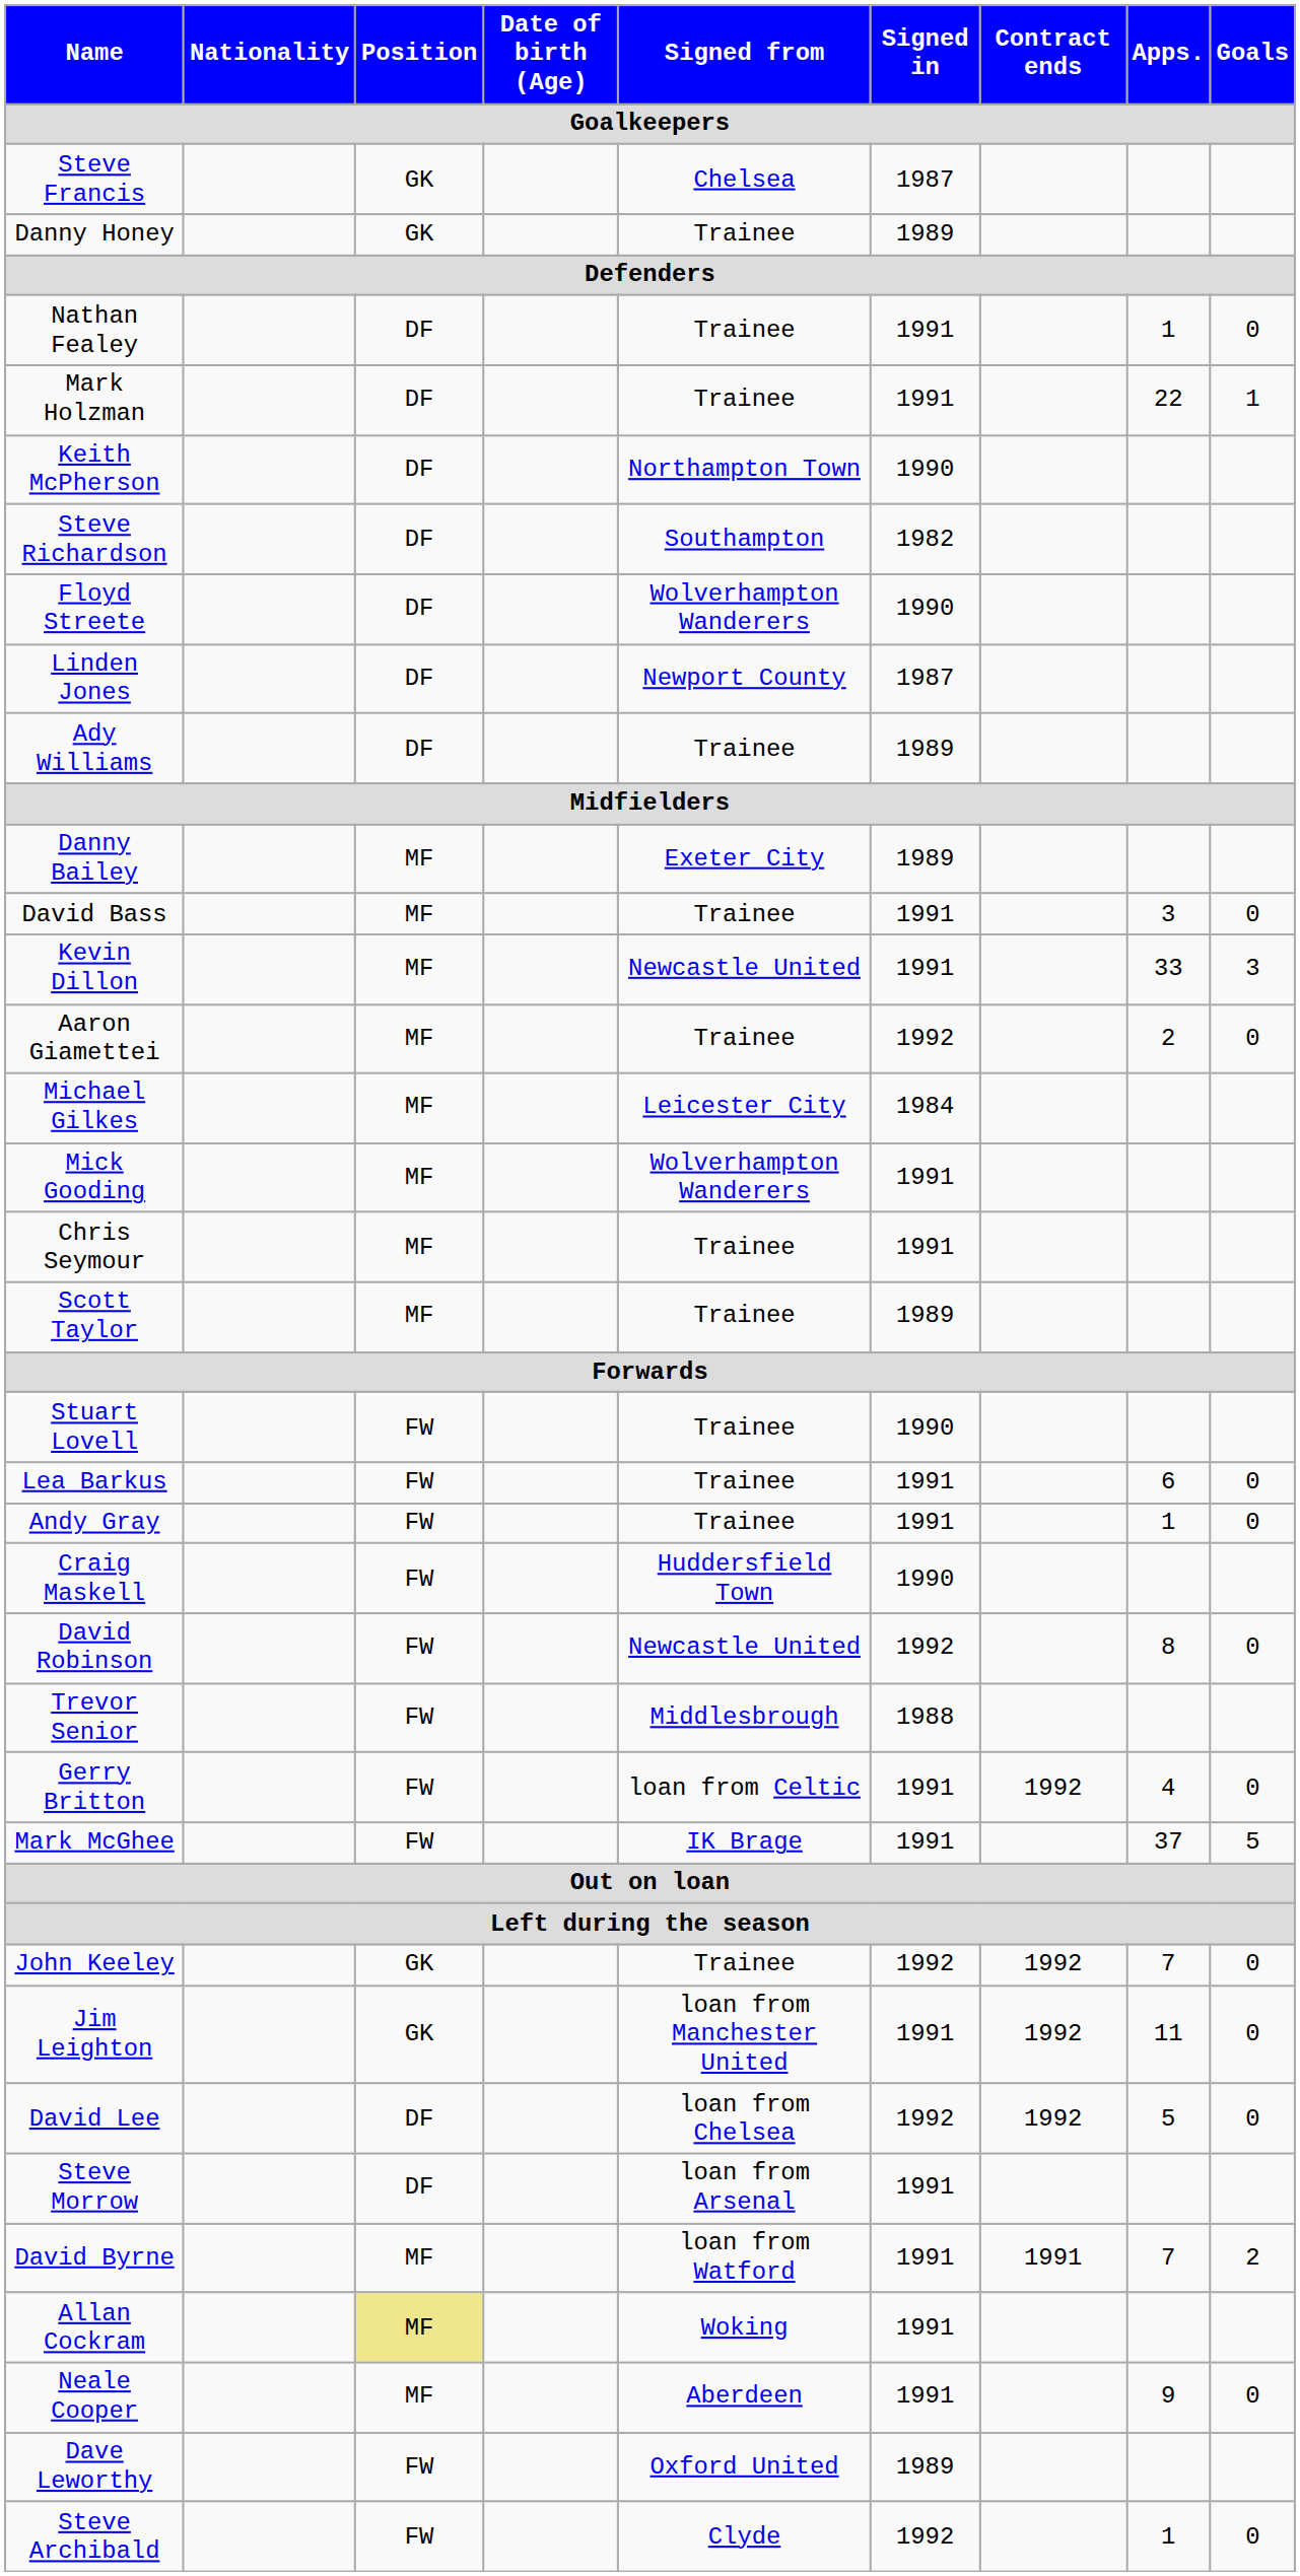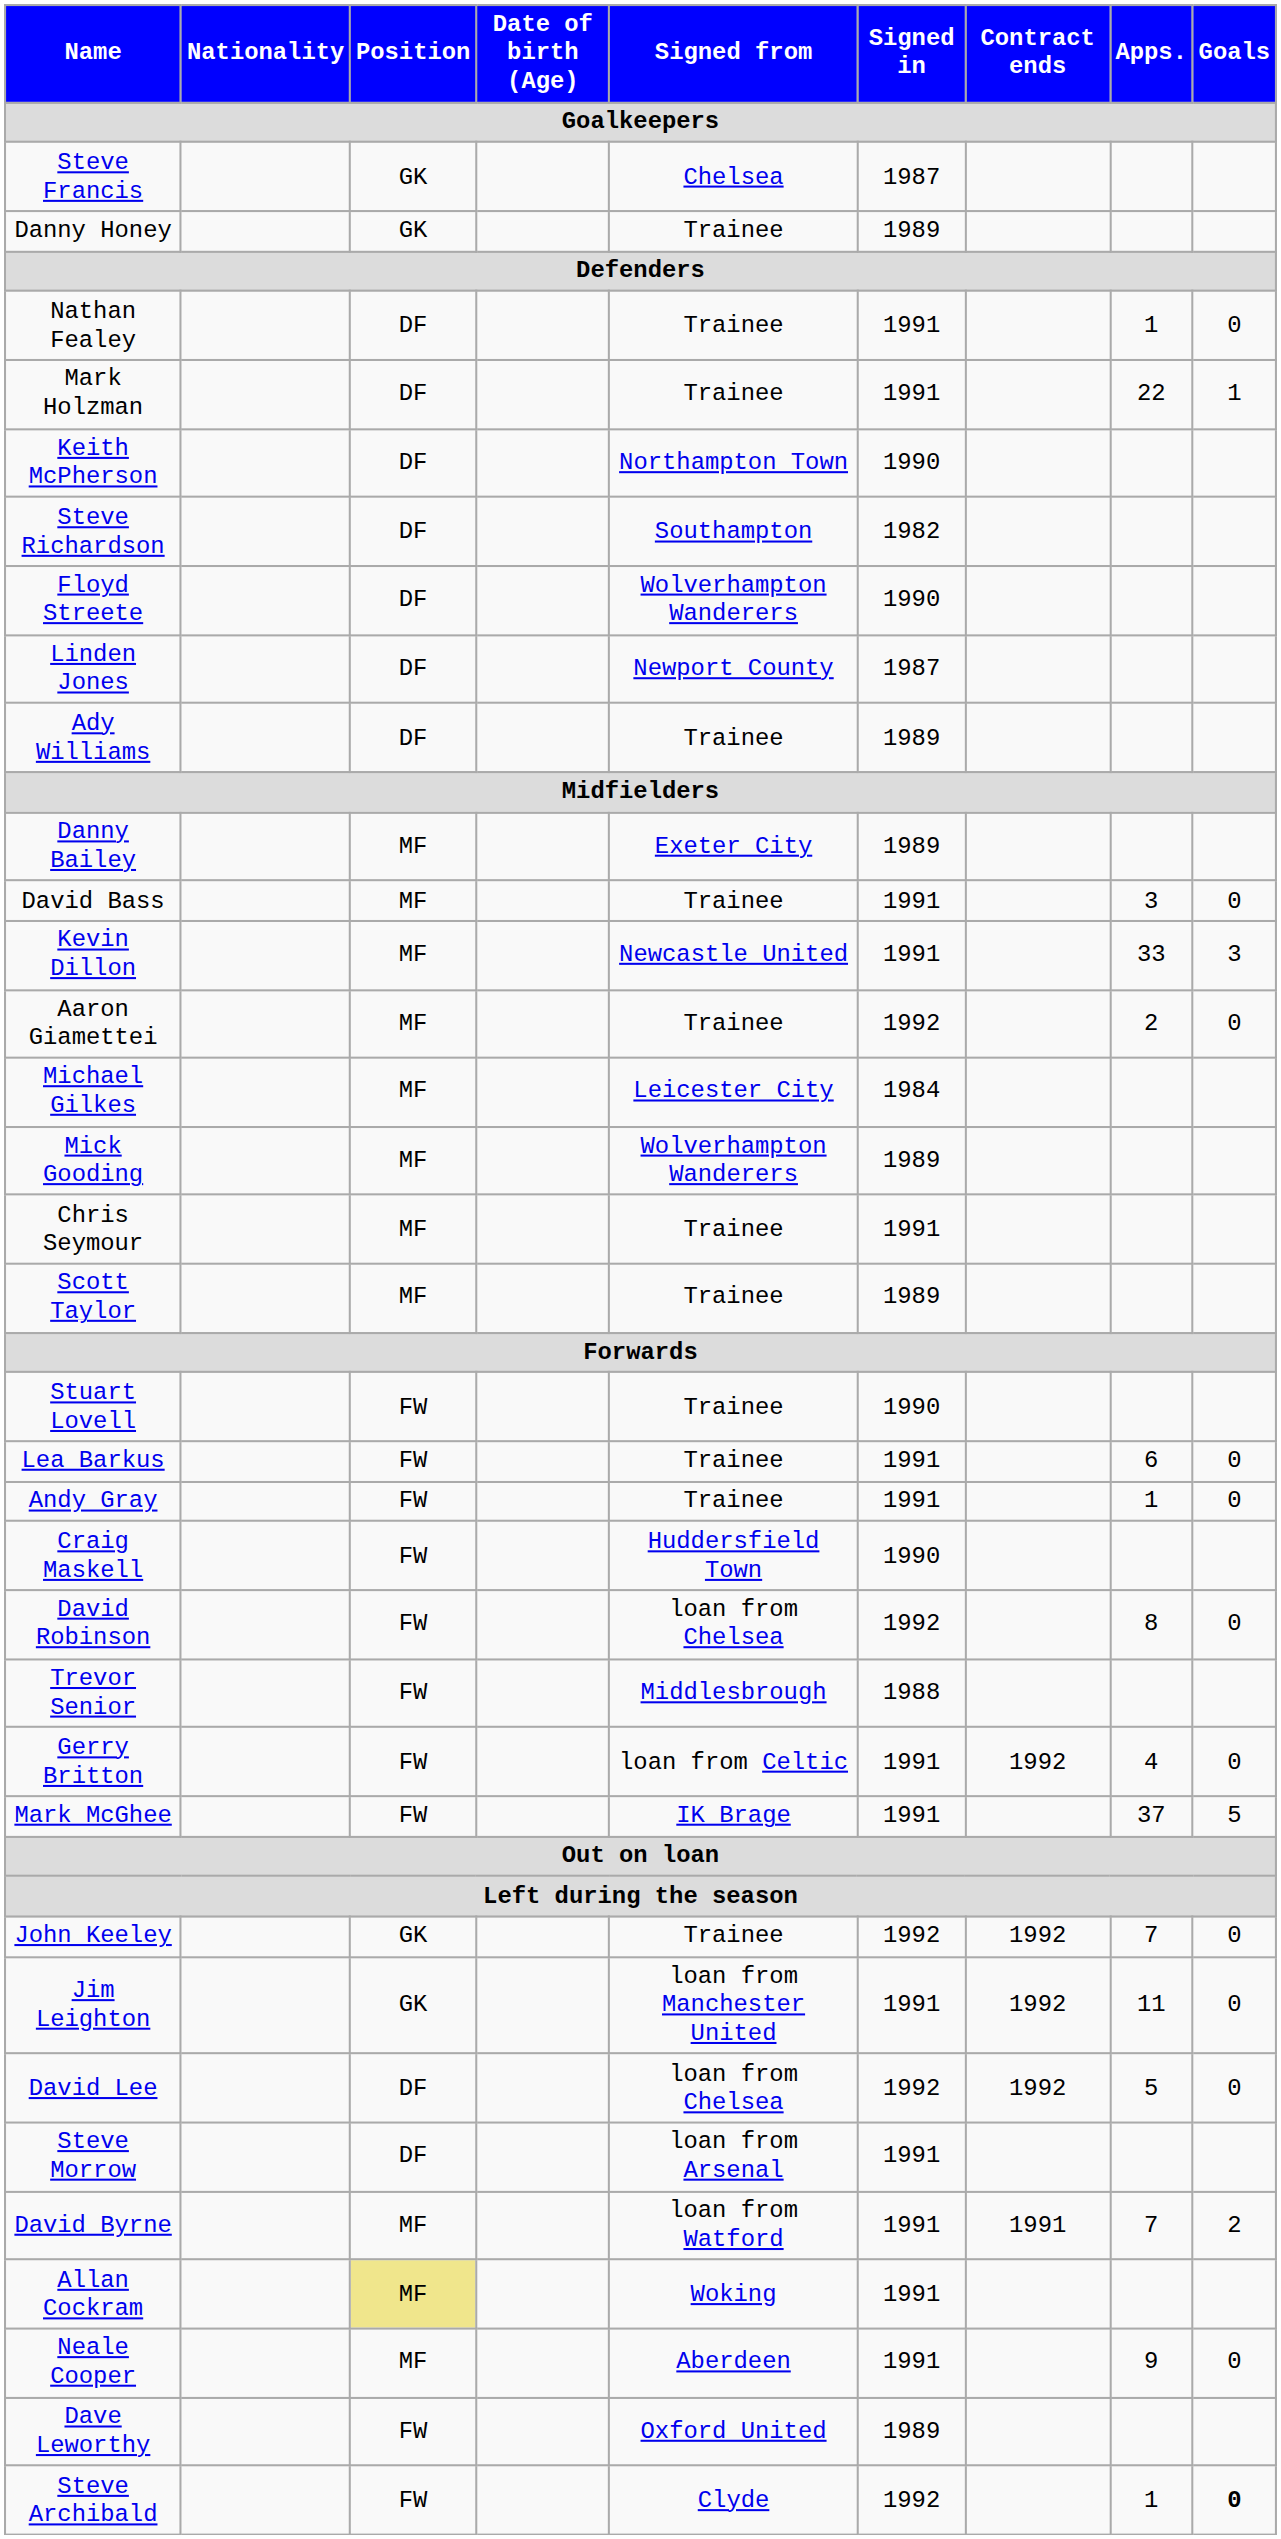 <table class="wikitable"  style="text-align:center; font-size:90%; width:100%;">
 <tr>
 <th style="background:#00f; color:white; text-align:center;">Name</th>
 <th style="background:#00f; color:white; text-align:center;">Nationality</th>
 <th style="background:#00f; color:white; text-align:center;">Position</th>
 <th style="background:#00f; color:white; text-align:center;">Date of birth (Age)</th>
 <th style="background:#00f; color:white; text-align:center;">Signed from</th>
 <th style="background:#00f; color:white; text-align:center;">Signed in</th>
 <th style="background:#00f; color:white; text-align:center;">Contract ends</th>
 <th style="background:#00f; color:white; text-align:center;">Apps.</th>
 <th style="background:#00f; color:white; text-align:center;">Goals</th>
 </tr>
 <tr>
 <th colspan="11"  style="background:#dcdcdc; text-align:center;">Goalkeepers</th>
 </tr>
 <tr>
 <td><a href='#'>Steve Francis</a></td>
 <td></td>
 <td>GK</td>
 <td></td>
 <td><a href='#'>Chelsea</a></td>
 <td>1987</td>
 <td></td>
 <td></td>
 <td></td>
 </tr>
 <tr>
 <td>Danny Honey</td>
 <td></td>
 <td>GK</td>
 <td></td>
 <td>Trainee</td>
 <td>1989</td>
 <td></td>
 <td></td>
 <td></td>
 </tr>
 <tr>
 <th colspan="11"  style="background:#dcdcdc; text-align:center;">Defenders</th>
 </tr>
 <tr>
 <td>Nathan Fealey</td>
 <td></td>
 <td>DF</td>
 <td></td>
 <td>Trainee</td>
 <td>1991</td>
 <td></td>
 <td>1</td>
 <td>0</td>
 </tr>
 <tr>
 <td>Mark Holzman</td>
 <td></td>
 <td>DF</td>
 <td></td>
 <td>Trainee</td>
 <td>1991</td>
 <td></td>
 <td>22</td>
 <td>1</td>
 </tr>
 <tr>
 <td><a href='#'>Keith McPherson</a></td>
 <td></td>
 <td>DF</td>
 <td></td>
 <td><a href='#'>Northampton Town</a></td>
 <td>1990</td>
 <td></td>
 <td></td>
 <td></td>
 </tr>
 <tr>
 <td><a href='#'>Steve Richardson</a></td>
 <td></td>
 <td>DF</td>
 <td></td>
 <td><a href='#'>Southampton</a></td>
 <td>1982</td>
 <td></td>
 <td></td>
 <td></td>
 </tr>
 <tr>
 <td><a href='#'>Floyd Streete</a></td>
 <td></td>
 <td>DF</td>
 <td></td>
 <td><a href='#'>Wolverhampton Wanderers</a></td>
 <td>1990</td>
 <td></td>
 <td></td>
 <td></td>
 </tr>
 <tr>
 <td><a href='#'>Linden Jones</a></td>
 <td></td>
 <td>DF</td>
 <td></td>
 <td><a href='#'>Newport County</a></td>
 <td>1987</td>
 <td></td>
 <td></td>
 <td></td>
 </tr>
 <tr>
 <td><a href='#'>Ady Williams</a></td>
 <td></td>
 <td>DF</td>
 <td></td>
 <td>Trainee</td>
 <td>1989</td>
 <td></td>
 <td></td>
 <td></td>
 </tr>
 <tr>
 <th colspan="11"  style="background:#dcdcdc; text-align:center;">Midfielders</th>
 </tr>
 <tr>
 <td><a href='#'>Danny Bailey</a></td>
 <td></td>
 <td>MF</td>
 <td></td>
 <td><a href='#'>Exeter City</a></td>
 <td>1989</td>
 <td></td>
 <td></td>
 <td></td>
 </tr>
 <tr>
 <td>David Bass</td>
 <td></td>
 <td>MF</td>
 <td></td>
 <td>Trainee</td>
 <td>1991</td>
 <td></td>
 <td>3</td>
 <td>0</td>
 </tr>
 <tr>
 <td><a href='#'>Kevin Dillon</a></td>
 <td></td>
 <td>MF</td>
 <td></td>
 <td><a href='#'>Newcastle United</a></td>
 <td>1991</td>
 <td></td>
 <td>33</td>
 <td>3</td>
 </tr>
 <tr>
 <td>Aaron Giamettei</td>
 <td></td>
 <td>MF</td>
 <td></td>
 <td>Trainee</td>
 <td>1992</td>
 <td></td>
 <td>2</td>
 <td>0</td>
 </tr>
 <tr>
 <td><a href='#'>Michael Gilkes</a></td>
 <td></td>
 <td>MF</td>
 <td></td>
 <td><a href='#'>Leicester City</a></td>
 <td>1984</td>
 <td></td>
 <td></td>
 <td></td>
 </tr>
 <tr>
 <td><a href='#'>Mick Gooding</a></td>
 <td></td>
 <td>MF</td>
 <td></td>
 <td><a href='#'>Wolverhampton Wanderers</a></td>
-<td>1991</td>
+<td>1989</td>
 <td></td>
 <td></td>
 <td></td>
 </tr>
 <tr>
 <td>Chris Seymour</td>
 <td></td>
 <td>MF</td>
 <td></td>
 <td>Trainee</td>
 <td>1991</td>
 <td></td>
 <td></td>
 <td></td>
 </tr>
 <tr>
 <td><a href='#'>Scott Taylor</a></td>
 <td></td>
 <td>MF</td>
 <td></td>
 <td>Trainee</td>
 <td>1989</td>
 <td></td>
 <td></td>
 <td></td>
 </tr>
 <tr>
 <th colspan="11"  style="background:#dcdcdc; text-align:center;">Forwards</th>
 </tr>
 <tr>
 <td><a href='#'>Stuart Lovell</a></td>
 <td></td>
 <td>FW</td>
 <td></td>
 <td>Trainee</td>
 <td>1990</td>
 <td></td>
 <td></td>
 <td></td>
 </tr>
 <tr>
 <td><a href='#'>Lea Barkus</a></td>
 <td></td>
 <td>FW</td>
 <td></td>
 <td>Trainee</td>
 <td>1991</td>
 <td></td>
 <td>6</td>
 <td>0</td>
 </tr>
 <tr>
 <td><a href='#'>Andy Gray</a></td>
 <td></td>
 <td>FW</td>
 <td></td>
 <td>Trainee</td>
 <td>1991</td>
 <td></td>
 <td>1</td>
 <td>0</td>
 </tr>
 <tr>
 <td><a href='#'>Craig Maskell</a></td>
 <td></td>
 <td>FW</td>
 <td></td>
 <td><a href='#'>Huddersfield Town</a></td>
 <td>1990</td>
 <td></td>
 <td></td>
 <td></td>
 </tr>
 <tr>
 <td><a href='#'>David Robinson</a></td>
 <td></td>
 <td>FW</td>
 <td></td>
-<td><a href='#'>Newcastle United</a></td>
+<td>loan from <a href='#'>Chelsea</a></td>
 <td>1992</td>
 <td></td>
 <td>8</td>
 <td>0</td>
 </tr>
 <tr>
 <td><a href='#'>Trevor Senior</a></td>
 <td></td>
 <td>FW</td>
 <td></td>
 <td><a href='#'>Middlesbrough</a></td>
 <td>1988</td>
 <td></td>
 <td></td>
 <td></td>
 </tr>
 <tr>
 <td><a href='#'>Gerry Britton</a></td>
 <td></td>
 <td>FW</td>
 <td></td>
 <td>loan from <a href='#'>Celtic</a></td>
 <td>1991</td>
 <td>1992</td>
 <td>4</td>
 <td>0</td>
 </tr>
 <tr>
 <td><a href='#'>Mark McGhee</a> </td>
 <td></td>
 <td>FW</td>
 <td></td>
 <td><a href='#'>IK Brage</a></td>
 <td>1991</td>
 <td></td>
 <td>37</td>
 <td>5</td>
 </tr>
 <tr>
 <th colspan="11"  style="background:#dcdcdc; text-align:center;">Out on loan</th>
 </tr>
 <tr>
 <th colspan="11"  style="background:#dcdcdc; text-align:center;">Left during the season</th>
 </tr>
 <tr>
 <td><a href='#'>John Keeley</a></td>
 <td></td>
 <td>GK</td>
 <td></td>
 <td>Trainee</td>
 <td>1992</td>
 <td>1992</td>
 <td>7</td>
 <td>0</td>
 </tr>
 <tr>
 <td><a href='#'>Jim Leighton</a></td>
 <td></td>
 <td>GK</td>
 <td></td>
 <td>loan from <a href='#'>Manchester United</a></td>
 <td>1991</td>
 <td>1992</td>
 <td>11</td>
 <td>0</td>
 </tr>
 <tr>
 <td><a href='#'>David Lee</a></td>
 <td></td>
 <td>DF</td>
 <td></td>
 <td>loan from <a href='#'>Chelsea</a></td>
 <td>1992</td>
 <td>1992</td>
 <td>5</td>
 <td>0</td>
 </tr>
 <tr>
 <td><a href='#'>Steve Morrow</a></td>
 <td></td>
 <td>DF</td>
 <td></td>
 <td>loan from <a href='#'>Arsenal</a></td>
 <td>1991</td>
 <td></td>
 <td></td>
 <td></td>
 </tr>
 <tr>
 <td><a href='#'>David Byrne</a></td>
 <td></td>
 <td>MF</td>
 <td></td>
 <td>loan from <a href='#'>Watford</a></td>
 <td>1991</td>
 <td>1991</td>
 <td>7</td>
 <td>2</td>
 </tr>
 <tr>
 <td><a href='#'>Allan Cockram</a></td>
 <td></td>
 <td style="background: khaki;">MF</td>
 <td></td>
 <td><a href='#'>Woking</a></td>
 <td>1991</td>
 <td></td>
 <td></td>
 <td></td>
 </tr>
 <tr>
 <td><a href='#'>Neale Cooper</a></td>
 <td></td>
 <td>MF</td>
 <td></td>
 <td><a href='#'>Aberdeen</a></td>
 <td>1991</td>
 <td></td>
 <td>9</td>
 <td>0</td>
 </tr>
 <tr>
 <td><a href='#'>Dave Leworthy</a></td>
 <td></td>
 <td>FW</td>
 <td></td>
 <td><a href='#'>Oxford United</a></td>
 <td>1989</td>
 <td></td>
 <td></td>
 <td></td>
 </tr>
 <tr>
 <td><a href='#'>Steve Archibald</a></td>
 <td></td>
 <td>FW</td>
 <td></td>
 <td><a href='#'>Clyde</a></td>
 <td>1992</td>
 <td></td>
 <td>1</td>
-<td>0</td>
+<td><strong>0</strong></td>
 </tr>
 </table>
